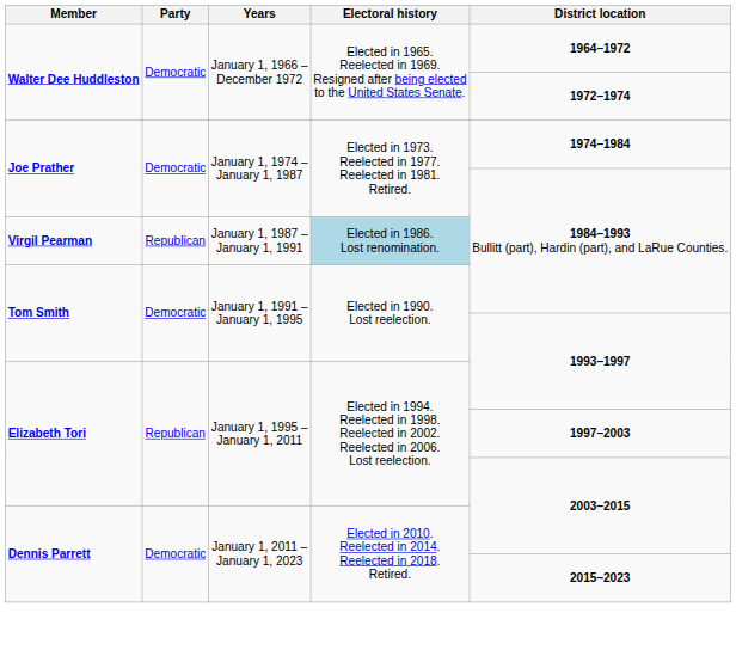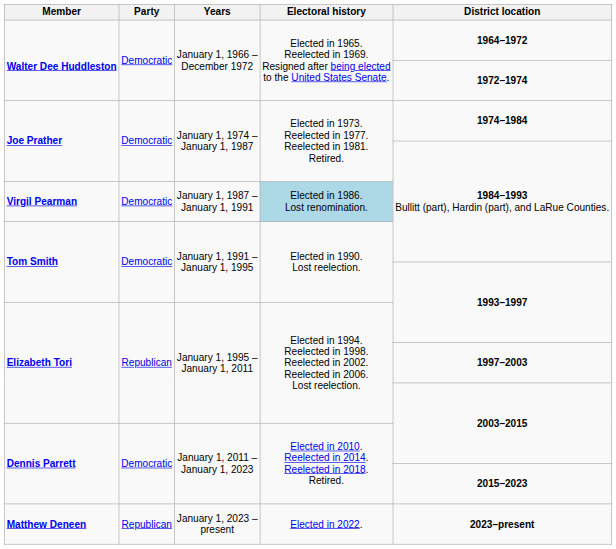 <table class=wikitable style="text-align:center">
 <tr>
 <th>Member</th>
 <th>Party</th>
 <th>Years</th>
 <th>Electoral history</th>
 <th>District location</th>
 </tr>
 <tr style="height:4em">
 <td rowspan=2 align=left><br><strong><a href='#'>Walter Dee Huddleston</a></strong><br></td>
 <td rowspan=2 ><a href='#'>Democratic</a></td>
 <td rowspan=2 nowrap>January 1, 1966 –<br>December 1972</td>
 <td rowspan=2>Elected in 1965.<br>Reelected in 1969.<br>Resigned after <a href='#'>being elected</a><br>to the <a href='#'>United States Senate</a>.</td>
 <td><strong>1964–1972</strong><br></td>
 </tr>
 <tr style="height:4em">
 <td><strong>1972–1974</strong><br></td>
 </tr>
 <tr style="height:4em">
 <td rowspan=2 align=left><strong><a href='#'>Joe Prather</a></strong><br></td>
 <td rowspan=2 ><a href='#'>Democratic</a></td>
 <td rowspan=2 nowrap>January 1, 1974 –<br>January 1, 1987</td>
 <td rowspan=2>Elected in 1973.<br>Reelected in 1977.<br>Reelected in 1981.<br>Retired.</td>
 <td><strong>1974–1984</strong><br></td>
 </tr>
 <tr style="height:4em">
 <td rowspan=3><strong>1984–1993</strong><br>Bullitt (part), Hardin (part), and LaRue Counties.</td>
 </tr>
 <tr style="height:4em">
 <td align=left><strong><a href='#'>Virgil Pearman</a></strong><br></td>
-<td><a href='#'>Republican</a></td>
+<td><a href='#'>Democratic</a></td>
 <td nowrap>January 1, 1987 –<br>January 1, 1991</td>
 <td style="background: lightblue;">Elected in 1986.<br>Lost renomination.</td>
 </tr>
 <tr style="height:4em">
 <td rowspan=2 align=left><strong><a href='#'>Tom Smith</a></strong><br></td>
 <td rowspan=2 ><a href='#'>Democratic</a></td>
 <td rowspan=2 nowrap>January 1, 1991 –<br>January 1, 1995</td>
 <td rowspan=2>Elected in 1990.<br>Lost reelection.</td>
 </tr>
 <tr style="height:4em">
 <td rowspan=2><strong>1993–1997</strong><br></td>
 </tr>
 <tr style="height:4em">
 <td rowspan=3 align=left><strong><a href='#'>Elizabeth Tori</a></strong><br></td>
 <td rowspan=3 ><a href='#'>Republican</a></td>
 <td rowspan=3 nowrap>January 1, 1995 –<br>January 1, 2011</td>
 <td rowspan=3>Elected in 1994.<br>Reelected in 1998.<br>Reelected in 2002.<br>Reelected in 2006.<br>Lost reelection.</td>
 </tr>
 <tr style="height:4em">
 <td><strong>1997–2003</strong><br></td>
 </tr>
 <tr style="height:4em">
 <td rowspan=2><strong>2003–2015</strong><br></td>
 </tr>
 <tr style="height:4em">
 <td rowspan=2 align=left><strong><a href='#'>Dennis Parrett</a></strong><br></td>
 <td rowspan=2 ><a href='#'>Democratic</a></td>
 <td rowspan=2 nowrap>January 1, 2011 –<br>January 1, 2023</td>
 <td rowspan=2><a href='#'>Elected in 2010</a>.<br><a href='#'>Reelected in 2014</a>.<br><a href='#'>Reelected in 2018</a>.<br>Retired.</td>
 </tr>
 <tr style="height:4em">
 <td><strong>2015–2023</strong><br></td>
 </tr>
+<tr style="height:4em">
+<td align=left><strong><a href='#'>Matthew Deneen</a></strong><br></td>
+<td><a href='#'>Republican</a></td>
+<td nowrap>January 1, 2023 –<br>present</td>
+<td><a href='#'>Elected in 2022</a>.</td>
+<td><strong>2023–present</strong><br></td>
+</tr>
 </table>
